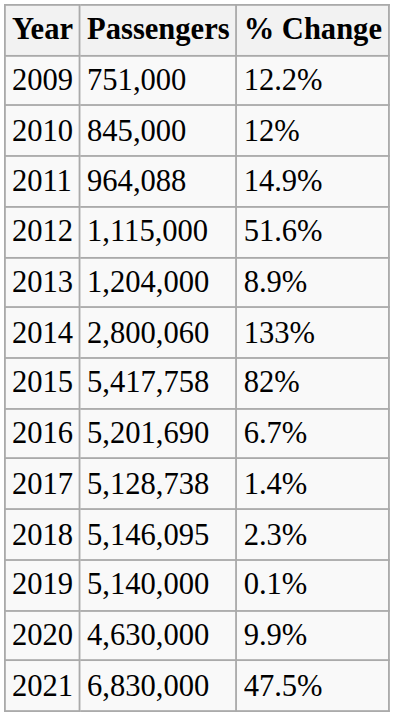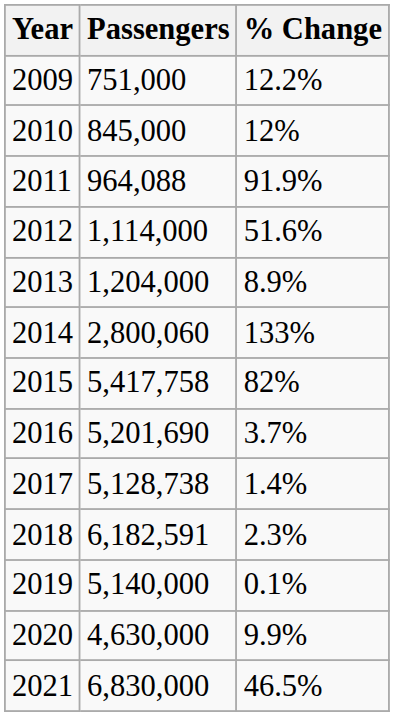 <table class="wikitable" style="font-size: 105%">
 <tr>
 <th>Year</th>
 <th>Passengers</th>
 <th>% Change</th>
 </tr>
 <tr>
 <td>2009</td>
 <td>751,000</td>
 <td> 12.2%</td>
 </tr>
 <tr>
 <td>2010</td>
 <td>845,000</td>
 <td> 12%</td>
 </tr>
 <tr>
 <td>2011</td>
 <td>964,088</td>
-<td> 14.9%</td>
+<td> 91.9%</td>
 </tr>
 <tr>
 <td>2012</td>
-<td>1,115,000</td>
+<td>1,114,000</td>
 <td> 51.6%</td>
 </tr>
 <tr>
 <td>2013</td>
 <td>1,204,000</td>
 <td> 8.9%</td>
 </tr>
 <tr>
 <td>2014</td>
 <td>2,800,060</td>
 <td> 133%</td>
 </tr>
 <tr>
 <td>2015</td>
 <td>5,417,758</td>
 <td> 82%</td>
 </tr>
 <tr>
 <td>2016</td>
 <td>5,201,690</td>
-<td> 6.7%</td>
+<td> 3.7%</td>
 </tr>
 <tr>
 <td>2017</td>
 <td>5,128,738</td>
 <td> 1.4%</td>
 </tr>
 <tr>
 <td>2018</td>
-<td>5,146,095</td>
+<td>6,182,591</td>
 <td> 2.3%</td>
 </tr>
 <tr>
 <td>2019</td>
 <td>5,140,000</td>
 <td> 0.1%</td>
 </tr>
 <tr>
 <td>2020</td>
 <td>4,630,000</td>
 <td> 9.9%</td>
 </tr>
 <tr>
 <td>2021</td>
 <td>6,830,000</td>
-<td> 47.5%</td>
+<td> 46.5%</td>
 </tr>
 </table>
